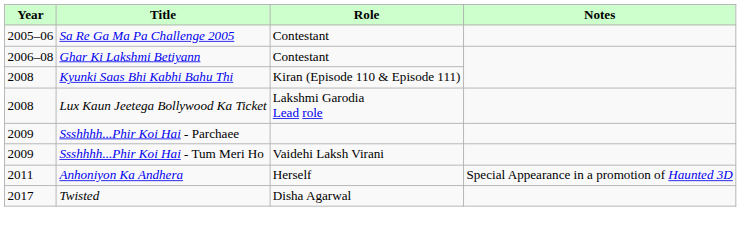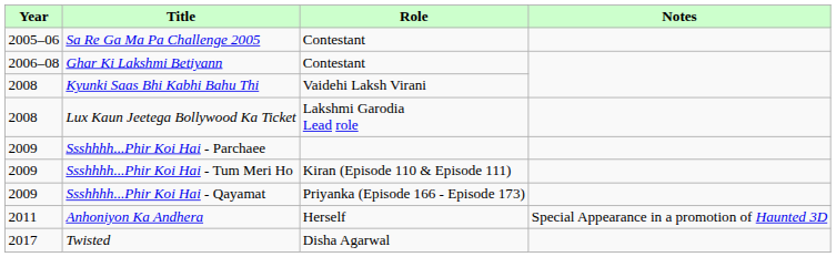 <table class="wikitable sortable">
 <tr>
 <th style="background:#cfc; text-align:center;"><strong>Year</strong></th>
 <th style="background:#cfc; text-align:center;"><strong>Title</strong></th>
 <th style="background:#cfc; text-align:center;"><strong>Role</strong></th>
 <th style="background:#cfc; text-align:center;"><strong>Notes</strong></th>
 </tr>
 <tr>
 <td>2005–06</td>
 <td><em><a href='#'>Sa Re Ga Ma Pa Challenge 2005</a></em></td>
 <td>Contestant</td>
 <td></td>
 </tr>
 <tr>
 <td>2006–08</td>
 <td><em><a href='#'>Ghar Ki Lakshmi Betiyann</a></em></td>
 <td>Contestant</td>
 </tr>
 <tr>
 <td>2008</td>
 <td><em><a href='#'>Kyunki Saas Bhi Kabhi Bahu Thi</a></em></td>
-<td>Kiran (Episode 110 & Episode 111)</td>
+<td>Vaidehi Laksh Virani</td>
 </tr>
 <tr>
 <td>2008</td>
 <td><em>Lux Kaun Jeetega Bollywood Ka Ticket</em></td>
 <td>Lakshmi Garodia <br> <a href='#'>Lead</a> <a href='#'>role</a></td>
 <td></td>
 </tr>
 <tr>
 <td>2009</td>
 <td><em><a href='#'>Ssshhhh...Phir Koi Hai</a></em> - Parchaee</td>
 <td></td>
 <td></td>
 </tr>
 <tr>
 <td>2009</td>
 <td><em><a href='#'>Ssshhhh...Phir Koi Hai</a></em> - Tum Meri Ho</td>
-<td>Vaidehi Laksh Virani</td>
+<td>Kiran (Episode 110 & Episode 111)</td>
+<td></td>
+</tr>
+<tr>
+<td>2009</td>
+<td><em><a href='#'>Ssshhhh...Phir Koi Hai</a></em> - Qayamat</td>
+<td>Priyanka (Episode 166 - Episode 173)</td>
 <td></td>
 </tr>
 <tr>
 <td>2011</td>
 <td><em><a href='#'>Anhoniyon Ka Andhera</a></em></td>
 <td>Herself</td>
 <td>Special Appearance in a promotion of <em><a href='#'>Haunted 3D</a></em></td>
 </tr>
 <tr>
 <td>2017</td>
 <td><em>Twisted</em></td>
 <td>Disha Agarwal</td>
 <td></td>
 </tr>
 </table>
